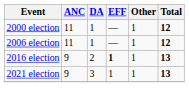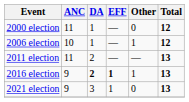 <table class="wikitable">
 <tr>
 <th>Event</th>
 <th><a href='#'>ANC</a></th>
 <th><a href='#'>DA</a></th>
 <th><a href='#'>EFF</a></th>
 <th>Other</th>
 <th>Total</th>
 </tr>
 <tr>
 <td><a href='#'>2000 election</a></td>
 <td>11</td>
 <td>1</td>
 <td>—</td>
-<td>1</td>
+<td>0</td>
 <td><strong>12</strong></td>
 </tr>
 <tr>
 <td><a href='#'>2006 election</a></td>
-<td>11</td>
+<td>10</td>
 <td>1</td>
 <td>—</td>
 <td>1</td>
 <td><strong>12</strong></td>
 </tr>
 <tr>
+<td><a href='#'>2011 election</a></td>
+<td>11</td>
+<td>2</td>
+<td>—</td>
+<td>—</td>
+<td><strong>13</strong></td>
+</tr>
+<tr>
 <td><a href='#'>2016 election</a></td>
 <td>9</td>
-<td>2</td>
+<td><strong>2</strong></td>
 <td><strong>1</strong></td>
 <td>1</td>
 <td><strong>13</strong></td>
 </tr>
 <tr>
 <td><a href='#'>2021 election</a></td>
 <td>9</td>
 <td>3</td>
 <td>1</td>
-<td>1</td>
+<td>0</td>
 <td><strong>13</strong></td>
 </tr>
 <tr>
 </tr>
 </table>
